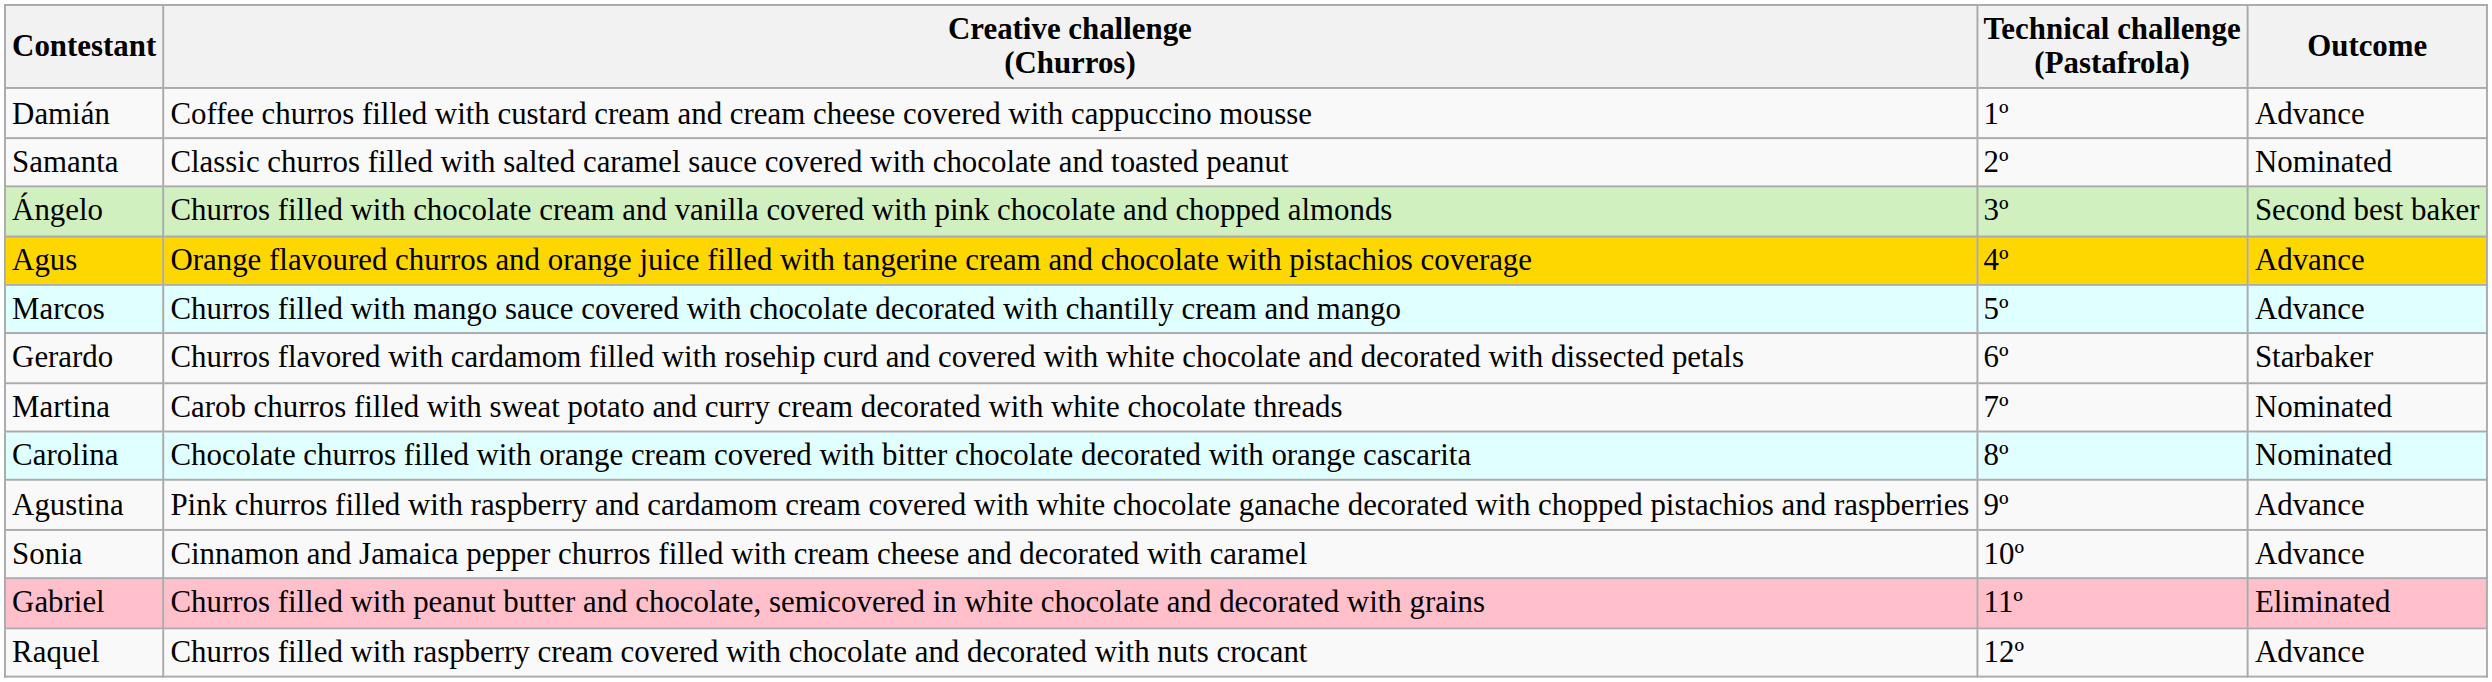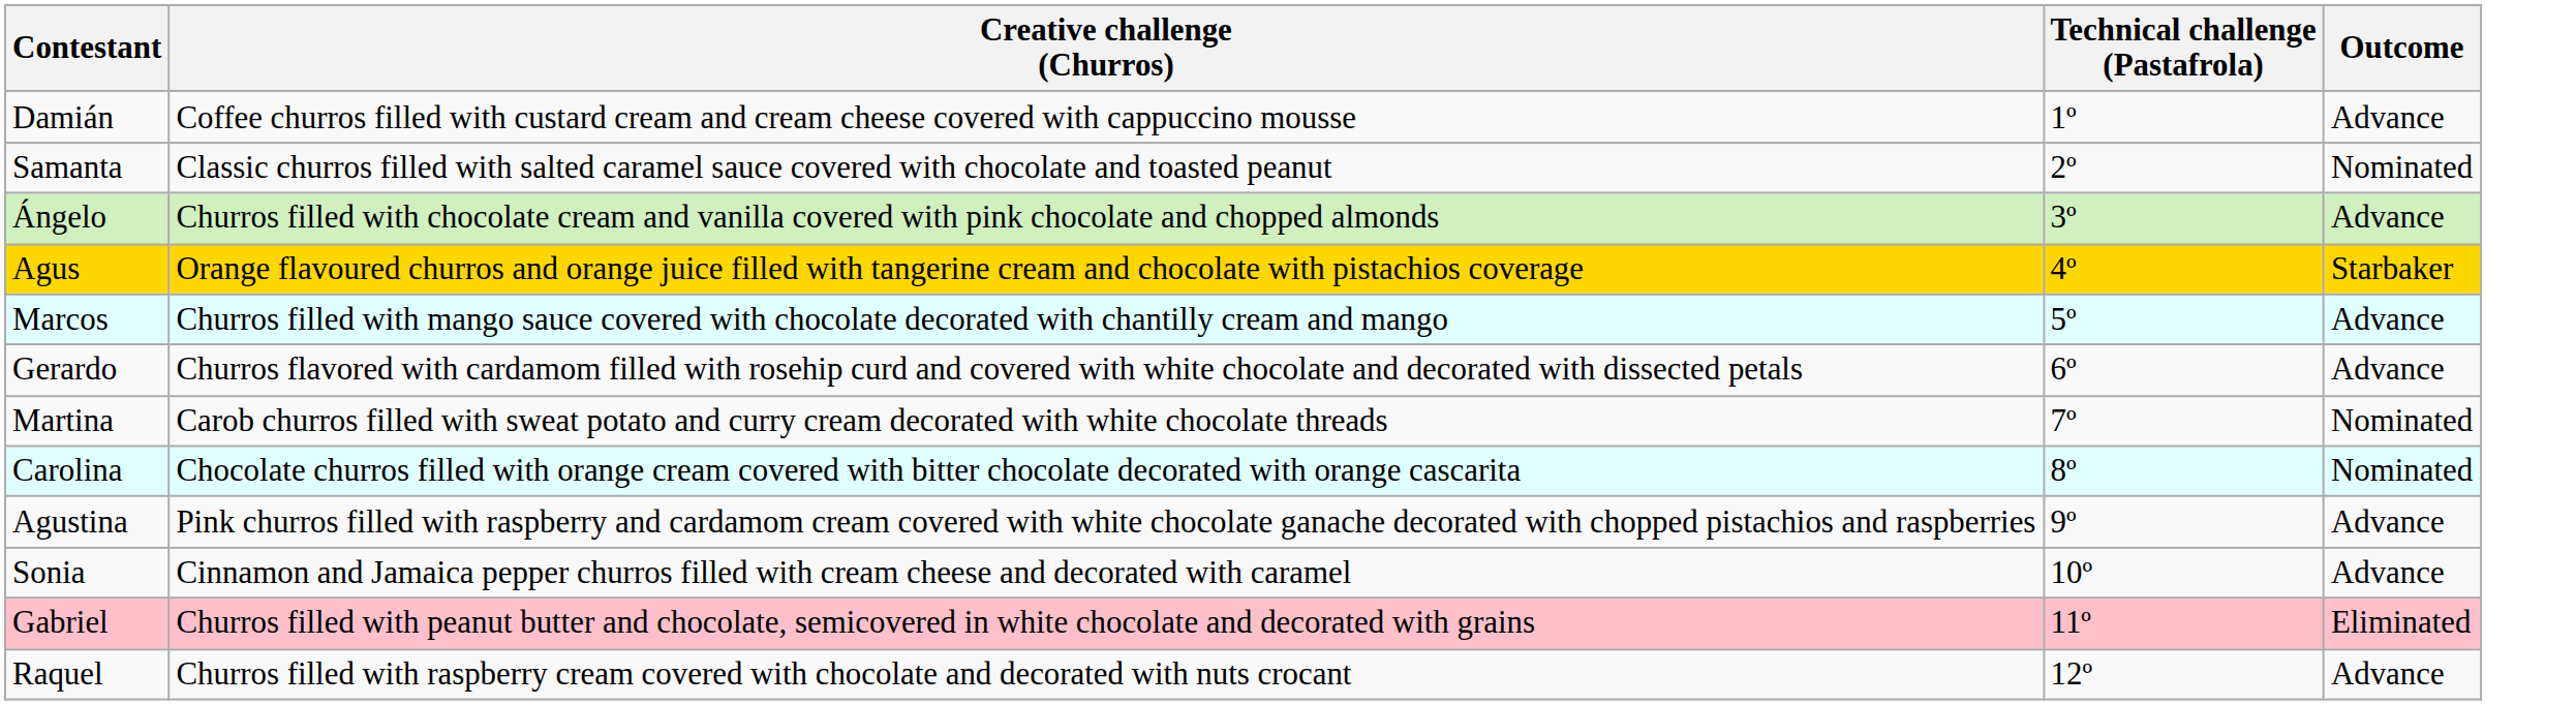 <table class="wikitable">
 <tr>
 <th>Contestant</th>
 <th>Creative challenge<br>(Churros)</th>
 <th>Technical challenge<br>(Pastafrola)</th>
 <th>Outcome</th>
 </tr>
 <tr>
 <td>Damián</td>
 <td>Coffee churros filled with custard cream and cream cheese covered with cappuccino mousse</td>
 <td>1º</td>
 <td>Advance</td>
 </tr>
 <tr>
 <td>Samanta</td>
 <td>Classic churros filled with salted caramel sauce covered with chocolate and toasted peanut</td>
 <td>2º</td>
 <td>Nominated</td>
 </tr>
 <tr style="background:#d0f0c0">
 <td>Ángelo</td>
 <td>Churros filled with chocolate cream and vanilla covered with pink chocolate and chopped almonds</td>
 <td>3º</td>
-<td>Second best baker</td>
+<td>Advance</td>
 </tr>
 <tr style="background:gold">
 <td>Agus</td>
 <td>Orange flavoured churros and orange juice filled with tangerine cream and chocolate with pistachios coverage</td>
 <td>4º</td>
-<td>Advance</td>
+<td>Starbaker</td>
 </tr>
 <tr style="background:#e0ffff">
 <td>Marcos</td>
 <td>Churros filled with mango sauce covered with chocolate decorated with chantilly cream and mango</td>
 <td>5º</td>
 <td>Advance</td>
 </tr>
 <tr>
 <td>Gerardo</td>
 <td>Churros flavored with cardamom filled with rosehip curd and covered with white chocolate and decorated with dissected petals</td>
 <td>6º</td>
-<td>Starbaker</td>
+<td>Advance</td>
 </tr>
 <tr>
 <td>Martina</td>
 <td>Carob churros filled with sweat potato and curry cream decorated with white chocolate threads</td>
 <td>7º</td>
 <td>Nominated</td>
 </tr>
 <tr style="background:#e0ffff">
 <td>Carolina</td>
 <td>Chocolate churros filled with orange cream covered with bitter chocolate decorated with orange cascarita</td>
 <td>8º</td>
 <td>Nominated</td>
 </tr>
 <tr>
 <td>Agustina</td>
 <td>Pink churros filled with raspberry and cardamom cream covered with white chocolate ganache decorated with chopped pistachios and raspberries</td>
 <td>9º</td>
 <td>Advance</td>
 </tr>
 <tr>
 <td>Sonia</td>
 <td>Cinnamon and Jamaica pepper churros filled with cream cheese and decorated with caramel</td>
 <td>10º</td>
 <td>Advance</td>
 </tr>
 <tr style="background:pink">
 <td>Gabriel</td>
 <td>Churros filled with peanut butter and chocolate, semicovered in white chocolate and decorated with grains</td>
 <td>11º</td>
 <td>Eliminated</td>
 </tr>
 <tr>
 <td>Raquel</td>
 <td>Churros filled with raspberry cream covered with chocolate and decorated with nuts crocant</td>
 <td>12º</td>
 <td>Advance</td>
 </tr>
 </table>
